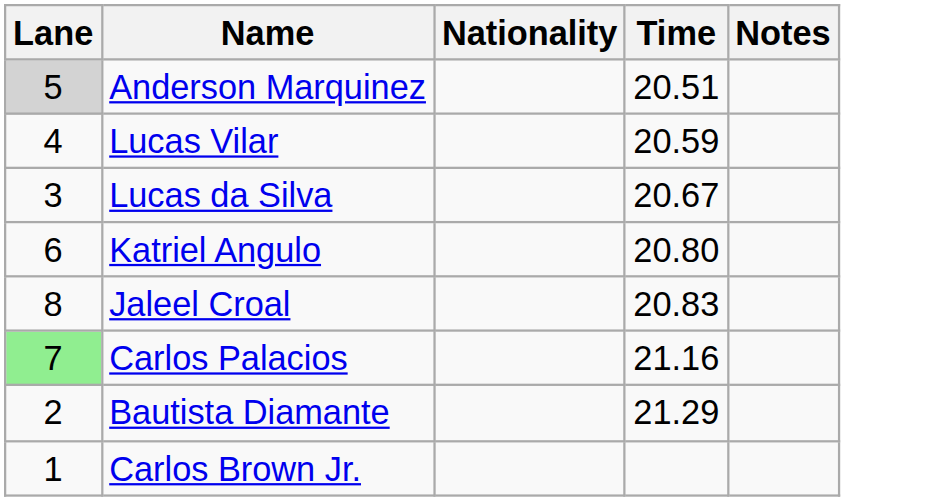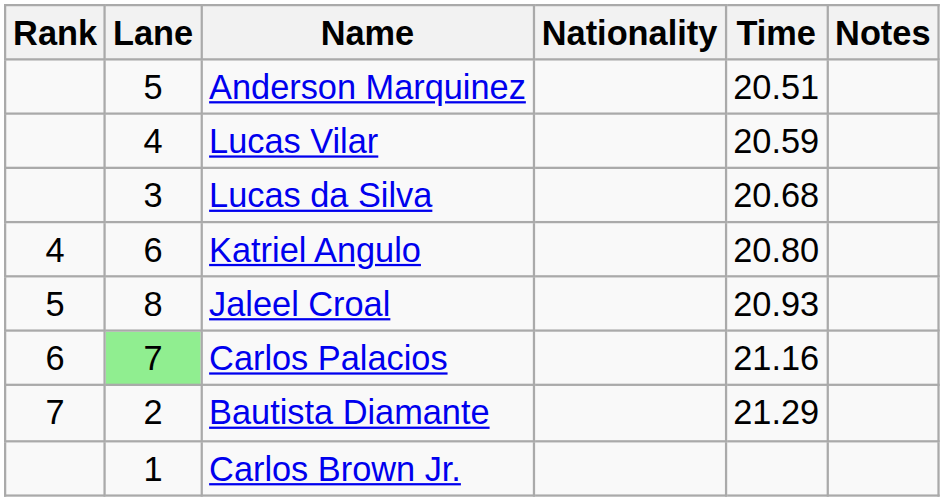 <table class="wikitable sortable" style="text-align:center;font-size:95%">
 <tr>
+<th>Rank</th>
 <th>Lane</th>
 <th>Name</th>
 <th>Nationality</th>
 <th>Time</th>
 <th>Notes</th>
 </tr>
 <tr>
-<td style="background: lightgrey;">5</td>
+<td></td>
+<td>5</td>
 <td align=left><a href='#'>Anderson Marquinez</a></td>
 <td align=left></td>
 <td>20.51</td>
 <td></td>
 </tr>
 <tr>
+<td></td>
 <td>4</td>
 <td align=left><a href='#'>Lucas Vilar</a></td>
 <td align=left></td>
 <td>20.59</td>
 <td></td>
 </tr>
 <tr>
+<td></td>
 <td>3</td>
 <td align=left><a href='#'>Lucas da Silva</a></td>
 <td align=left></td>
-<td>20.67</td>
+<td>20.68</td>
 <td></td>
 </tr>
 <tr>
+<td>4</td>
 <td>6</td>
 <td align=left><a href='#'>Katriel Angulo</a></td>
 <td align=left></td>
 <td>20.80</td>
 <td></td>
 </tr>
 <tr>
+<td>5</td>
 <td>8</td>
 <td align=left><a href='#'>Jaleel Croal</a></td>
 <td align=left></td>
-<td>20.83</td>
+<td>20.93</td>
 <td></td>
 </tr>
 <tr>
+<td>6</td>
 <td style="background: lightgreen;">7</td>
 <td align=left><a href='#'>Carlos Palacios</a></td>
 <td align=left></td>
 <td>21.16</td>
 <td></td>
 </tr>
 <tr>
+<td>7</td>
 <td>2</td>
 <td align=left><a href='#'>Bautista Diamante</a></td>
 <td align=left></td>
 <td>21.29</td>
 <td></td>
 </tr>
 <tr>
+<td></td>
 <td>1</td>
 <td align=left><a href='#'>Carlos Brown Jr.</a></td>
 <td align=left></td>
 <td></td>
 <td></td>
 </tr>
 </table>
